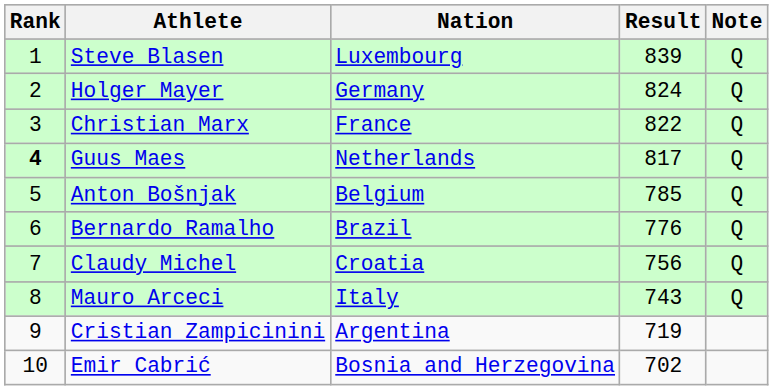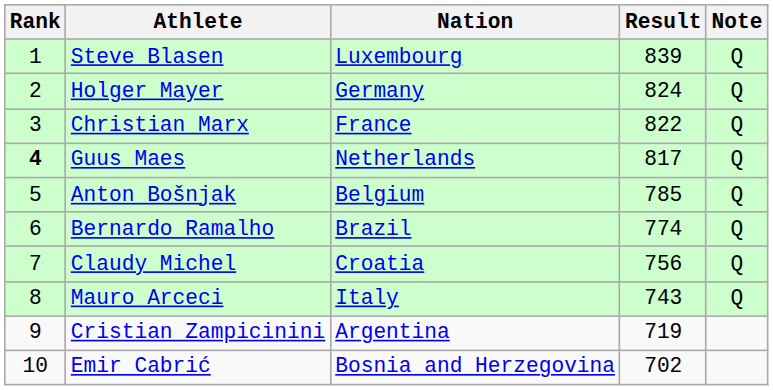 <table class="wikitable sortable" style="text-align:center">
 <tr>
 <th>Rank</th>
 <th>Athlete</th>
 <th>Nation</th>
 <th>Result</th>
 <th>Note</th>
 </tr>
 <tr bgcolor=ccffcc>
 <td>1</td>
 <td align=left><a href='#'>Steve Blasen</a></td>
 <td align=left> <a href='#'>Luxembourg</a></td>
 <td>839</td>
 <td>Q</td>
 </tr>
 <tr bgcolor=ccffcc>
 <td>2</td>
 <td align=left><a href='#'>Holger Mayer</a></td>
 <td align=left> <a href='#'>Germany</a></td>
 <td>824</td>
 <td>Q</td>
 </tr>
 <tr bgcolor=ccffcc>
 <td>3</td>
 <td align=left><a href='#'>Christian Marx</a></td>
 <td align=left> <a href='#'>France</a></td>
 <td>822</td>
 <td>Q</td>
 </tr>
 <tr bgcolor=ccffcc>
 <td><strong>4</strong></td>
 <td align=left><a href='#'>Guus Maes</a></td>
 <td align=left> <a href='#'>Netherlands</a></td>
 <td>817</td>
 <td>Q</td>
 </tr>
 <tr bgcolor=ccffcc>
 <td>5</td>
 <td align=left><a href='#'>Anton Bošnjak</a></td>
 <td align=left> <a href='#'>Belgium</a></td>
 <td>785</td>
 <td>Q</td>
 </tr>
 <tr bgcolor=ccffcc>
 <td>6</td>
 <td align=left><a href='#'>Bernardo Ramalho</a></td>
 <td align=left> <a href='#'>Brazil</a></td>
-<td>776</td>
+<td>774</td>
 <td>Q</td>
 </tr>
 <tr bgcolor=ccffcc>
 <td>7</td>
 <td align=left><a href='#'>Claudy Michel</a></td>
 <td align=left> <a href='#'>Croatia</a></td>
 <td>756</td>
 <td>Q</td>
 </tr>
 <tr bgcolor=ccffcc>
 <td>8</td>
 <td align=left><a href='#'>Mauro Arceci</a></td>
 <td align=left> <a href='#'>Italy</a></td>
 <td>743</td>
 <td>Q</td>
 </tr>
 <tr>
 <td>9</td>
 <td align=left><a href='#'>Cristian Zampicinini</a></td>
 <td align=left> <a href='#'>Argentina</a></td>
 <td>719</td>
 <td></td>
 </tr>
 <tr>
 <td>10</td>
 <td align=left><a href='#'>Emir Cabrić</a></td>
 <td align=left> <a href='#'>Bosnia and Herzegovina</a></td>
 <td>702</td>
 <td></td>
 </tr>
 </table>
